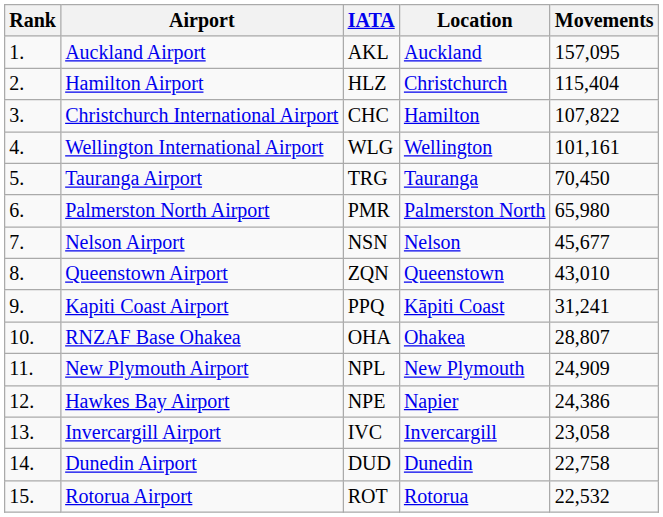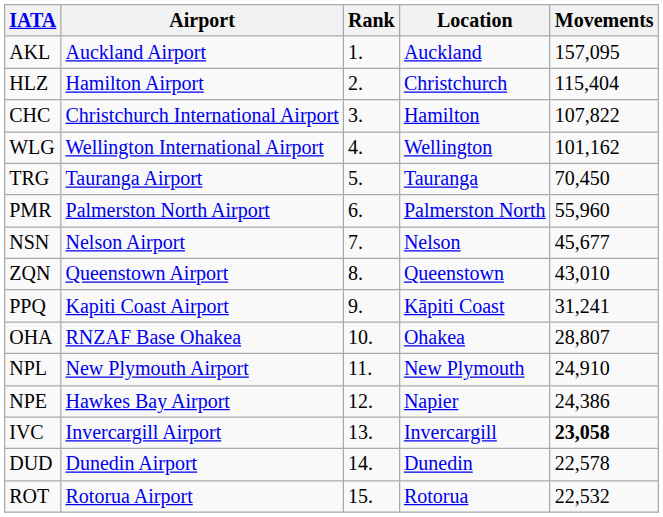 <table class="wikitable">
 <tr>
+<th><a href='#'>IATA</a></th>
+<th>Airport</th>
 <th>Rank</th>
-<th>Airport</th>
-<th><a href='#'>IATA</a></th>
 <th>Location</th>
 <th>Movements</th>
 </tr>
 <tr>
+<td>AKL</td>
+<td><a href='#'>Auckland Airport</a></td>
 <td>1.</td>
-<td><a href='#'>Auckland Airport</a></td>
-<td>AKL</td>
 <td><a href='#'>Auckland</a></td>
 <td>157,095</td>
 </tr>
 <tr>
+<td>HLZ</td>
+<td><a href='#'>Hamilton Airport</a></td>
 <td>2.</td>
-<td><a href='#'>Hamilton Airport</a></td>
-<td>HLZ</td>
 <td><a href='#'>Christchurch</a></td>
 <td>115,404</td>
 </tr>
 <tr>
+<td>CHC</td>
+<td><a href='#'>Christchurch International Airport</a></td>
 <td>3.</td>
-<td><a href='#'>Christchurch International Airport</a></td>
-<td>CHC</td>
 <td><a href='#'>Hamilton</a></td>
 <td>107,822</td>
 </tr>
 <tr>
+<td>WLG</td>
+<td><a href='#'>Wellington International Airport</a></td>
 <td>4.</td>
-<td><a href='#'>Wellington International Airport</a></td>
-<td>WLG</td>
 <td><a href='#'>Wellington</a></td>
-<td>101,161</td>
+<td>101,162</td>
 </tr>
 <tr>
+<td>TRG</td>
+<td><a href='#'>Tauranga Airport</a></td>
 <td>5.</td>
-<td><a href='#'>Tauranga Airport</a></td>
-<td>TRG</td>
 <td><a href='#'>Tauranga</a></td>
 <td>70,450</td>
 </tr>
 <tr>
+<td>PMR</td>
+<td><a href='#'>Palmerston North Airport</a></td>
 <td>6.</td>
-<td><a href='#'>Palmerston North Airport</a></td>
-<td>PMR</td>
 <td><a href='#'>Palmerston North</a></td>
-<td>65,980</td>
+<td>55,960</td>
 </tr>
 <tr>
+<td>NSN</td>
+<td><a href='#'>Nelson Airport</a></td>
 <td>7.</td>
-<td><a href='#'>Nelson Airport</a></td>
-<td>NSN</td>
 <td><a href='#'>Nelson</a></td>
 <td>45,677</td>
 </tr>
 <tr>
+<td>ZQN</td>
+<td><a href='#'>Queenstown Airport</a></td>
 <td>8.</td>
-<td><a href='#'>Queenstown Airport</a></td>
-<td>ZQN</td>
 <td><a href='#'>Queenstown</a></td>
 <td>43,010</td>
 </tr>
 <tr>
+<td>PPQ</td>
+<td><a href='#'>Kapiti Coast Airport</a></td>
 <td>9.</td>
-<td><a href='#'>Kapiti Coast Airport</a></td>
-<td>PPQ</td>
 <td><a href='#'>Kāpiti Coast</a></td>
 <td>31,241</td>
 </tr>
 <tr>
+<td>OHA</td>
+<td><a href='#'>RNZAF Base Ohakea</a></td>
 <td>10.</td>
-<td><a href='#'>RNZAF Base Ohakea</a></td>
-<td>OHA</td>
 <td><a href='#'>Ohakea</a></td>
 <td>28,807</td>
 </tr>
 <tr>
+<td>NPL</td>
+<td><a href='#'>New Plymouth Airport</a></td>
 <td>11.</td>
-<td><a href='#'>New Plymouth Airport</a></td>
-<td>NPL</td>
 <td><a href='#'>New Plymouth</a></td>
-<td>24,909</td>
+<td>24,910</td>
 </tr>
 <tr>
+<td>NPE</td>
+<td><a href='#'>Hawkes Bay Airport</a></td>
 <td>12.</td>
-<td><a href='#'>Hawkes Bay Airport</a></td>
-<td>NPE</td>
 <td><a href='#'>Napier</a></td>
 <td>24,386</td>
 </tr>
 <tr>
+<td>IVC</td>
+<td><a href='#'>Invercargill Airport</a></td>
 <td>13.</td>
-<td><a href='#'>Invercargill Airport</a></td>
-<td>IVC</td>
 <td><a href='#'>Invercargill</a></td>
-<td>23,058</td>
+<td><strong>23,058</strong></td>
 </tr>
 <tr>
+<td>DUD</td>
+<td><a href='#'>Dunedin Airport</a></td>
 <td>14.</td>
-<td><a href='#'>Dunedin Airport</a></td>
-<td>DUD</td>
 <td><a href='#'>Dunedin</a></td>
-<td>22,758</td>
+<td>22,578</td>
 </tr>
 <tr>
+<td>ROT</td>
+<td><a href='#'>Rotorua Airport</a></td>
 <td>15.</td>
-<td><a href='#'>Rotorua Airport</a></td>
-<td>ROT</td>
 <td><a href='#'>Rotorua</a></td>
 <td>22,532</td>
 </tr>
 </table>
